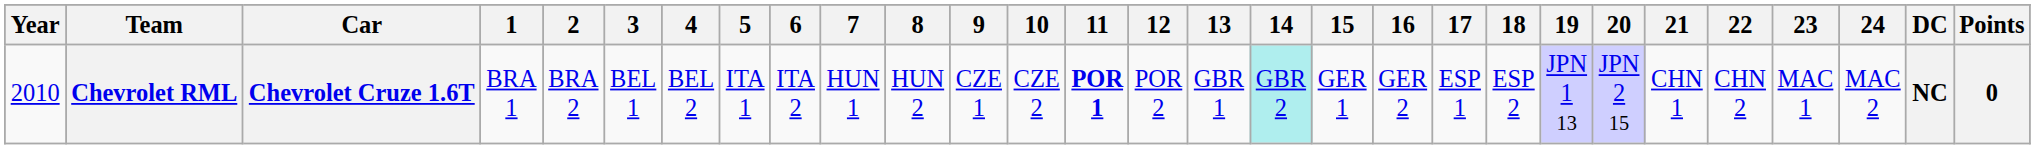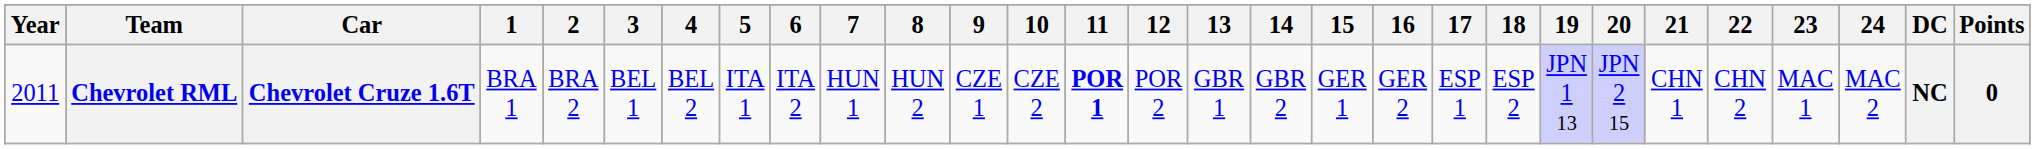 <table class="wikitable" style="text-align:center; font-size:85%">
 <tr>
 <th>Year</th>
 <th>Team</th>
 <th>Car</th>
 <th>1</th>
 <th>2</th>
 <th>3</th>
 <th>4</th>
 <th>5</th>
 <th>6</th>
 <th>7</th>
 <th>8</th>
 <th>9</th>
 <th>10</th>
 <th>11</th>
 <th>12</th>
 <th>13</th>
 <th>14</th>
 <th>15</th>
 <th>16</th>
 <th>17</th>
 <th>18</th>
 <th>19</th>
 <th>20</th>
 <th>21</th>
 <th>22</th>
 <th>23</th>
 <th>24</th>
 <th>DC</th>
 <th>Points</th>
 </tr>
 <tr>
-<td><a href='#'>2010</a></td>
+<td><a href='#'>2011</a></td>
 <th nowrap><a href='#'>Chevrolet RML</a></th>
 <th nowrap><a href='#'>Chevrolet Cruze 1.6T</a></th>
 <td><a href='#'>BRA<br>1</a><br><small></small></td>
 <td><a href='#'>BRA<br>2</a><br><small></small></td>
 <td><a href='#'>BEL<br>1</a><br><small></small></td>
 <td><a href='#'>BEL<br>2</a><br><small></small></td>
 <td><a href='#'>ITA<br>1</a><br><small></small></td>
 <td><a href='#'>ITA<br>2</a><br><small></small></td>
 <td><a href='#'>HUN<br>1</a><br><small></small></td>
 <td><a href='#'>HUN<br>2</a><br><small></small></td>
 <td><a href='#'>CZE<br>1</a><br><small></small></td>
 <td><a href='#'>CZE<br>2</a><br><small></small></td>
 <td><strong><a href='#'>POR<br>1</a><br><small></small></strong></td>
 <td><a href='#'>POR<br>2</a> <br><small></small></td>
 <td><a href='#'>GBR<br>1</a><br><small></small></td>
-<td style="background: paleturquoise;"><a href='#'>GBR<br>2</a><br><small></small></td>
+<td><a href='#'>GBR<br>2</a><br><small></small></td>
 <td><a href='#'>GER<br>1</a><br><small></small></td>
 <td><a href='#'>GER<br>2</a><br><small></small></td>
 <td><a href='#'>ESP<br>1</a><br><small></small></td>
 <td><a href='#'>ESP<br>2</a><br><small></small></td>
 <td style="background:#cfcfff;"><a href='#'>JPN<br>1</a><br><small>13</small></td>
 <td style="background:#cfcfff;"><a href='#'>JPN<br>2</a><br><small>15</small></td>
 <td><a href='#'>CHN<br>1</a><br><small></small></td>
 <td><a href='#'>CHN<br>2</a><br><small></small></td>
 <td><a href='#'>MAC<br>1</a><br><small></small></td>
 <td><a href='#'>MAC<br>2</a><br><small></small></td>
 <th>NC</th>
 <th>0</th>
 </tr>
 </table>
